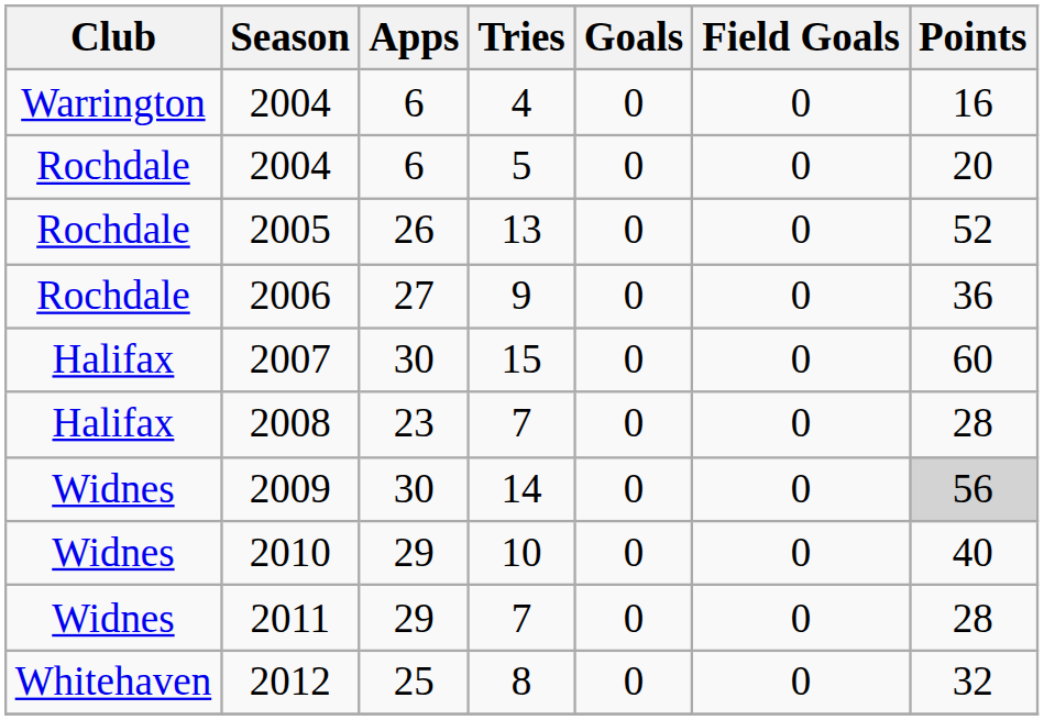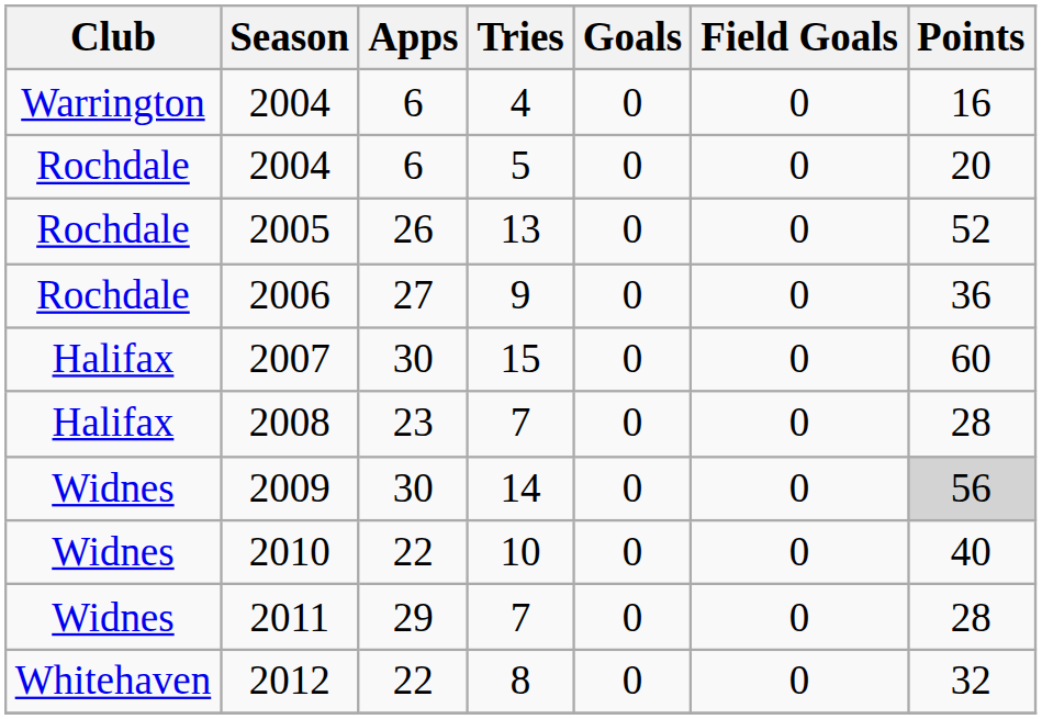 <table class=wikitable style="text-align: center;">
 <tr>
 <th rowspan=2>Club</th>
 <th rowspan=2>Season</th>
 </tr>
 <tr>
 <th>Apps</th>
 <th>Tries</th>
 <th>Goals</th>
 <th>Field Goals</th>
 <th>Points</th>
 </tr>
 <tr>
 <td><a href='#'>Warrington</a></td>
 <td>2004</td>
 <td>6</td>
 <td>4</td>
 <td>0</td>
 <td>0</td>
 <td>16</td>
 </tr>
 <tr>
 <td><a href='#'>Rochdale</a></td>
 <td>2004</td>
 <td>6</td>
 <td>5</td>
 <td>0</td>
 <td>0</td>
 <td>20</td>
 </tr>
 <tr>
 <td><a href='#'>Rochdale</a></td>
 <td>2005</td>
 <td>26</td>
 <td>13</td>
 <td>0</td>
 <td>0</td>
 <td>52</td>
 </tr>
 <tr>
 <td><a href='#'>Rochdale</a></td>
 <td>2006</td>
 <td>27</td>
 <td>9</td>
 <td>0</td>
 <td>0</td>
 <td>36</td>
 </tr>
 <tr>
 <td><a href='#'>Halifax</a></td>
 <td>2007</td>
 <td>30</td>
 <td>15</td>
 <td>0</td>
 <td>0</td>
 <td>60</td>
 </tr>
 <tr>
 <td><a href='#'>Halifax</a></td>
 <td>2008</td>
 <td>23</td>
 <td>7</td>
 <td>0</td>
 <td>0</td>
 <td>28</td>
 </tr>
 <tr>
 <td><a href='#'>Widnes</a></td>
 <td>2009</td>
 <td>30</td>
 <td>14</td>
 <td>0</td>
 <td>0</td>
 <td style="background: lightgrey;">56</td>
 </tr>
 <tr>
 <td><a href='#'>Widnes</a></td>
 <td>2010</td>
-<td>29</td>
+<td>22</td>
 <td>10</td>
 <td>0</td>
 <td>0</td>
 <td>40</td>
 </tr>
 <tr>
 <td><a href='#'>Widnes</a></td>
 <td>2011</td>
 <td>29</td>
 <td>7</td>
 <td>0</td>
 <td>0</td>
 <td>28</td>
 </tr>
 <tr>
 <td><a href='#'>Whitehaven</a></td>
 <td>2012</td>
-<td>25</td>
+<td>22</td>
 <td>8</td>
 <td>0</td>
 <td>0</td>
 <td>32</td>
 </tr>
 <tr>
 </tr>
 </table>
